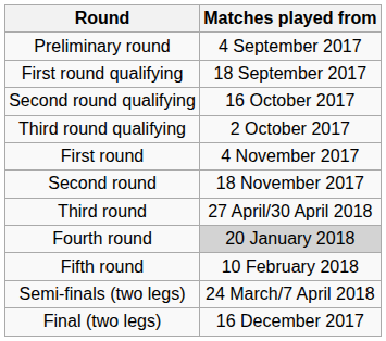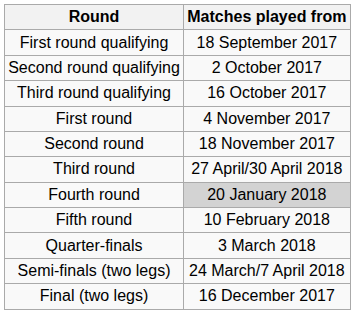 <table class="wikitable">
 <tr>
 <th>Round</th>
 <th>Matches played from</th>
-</tr>
-<tr align=center>
-<td>Preliminary round</td>
-<td>4 September 2017</td>
 </tr>
 <tr align=center>
 <td>First round qualifying</td>
 <td>18 September 2017</td>
 </tr>
 <tr align=center>
 <td>Second round qualifying</td>
-<td>16 October 2017</td>
+<td>2 October 2017</td>
 </tr>
 <tr align=center>
 <td>Third round qualifying</td>
-<td>2 October 2017</td>
+<td>16 October 2017</td>
 </tr>
 <tr align=center>
 <td>First round</td>
 <td>4 November 2017</td>
 </tr>
 <tr align=center>
 <td>Second round</td>
 <td>18 November 2017</td>
 </tr>
 <tr align=center>
 <td>Third round</td>
 <td>27 April/30 April 2018</td>
 </tr>
 <tr align=center>
 <td>Fourth round</td>
 <td style="background: lightgrey;">20 January 2018</td>
 </tr>
 <tr align=center>
 <td>Fifth round</td>
 <td>10 February 2018</td>
 </tr>
 <tr align=center>
+<td>Quarter-finals</td>
+<td>3 March 2018</td>
+</tr>
+<tr align=center>
 <td>Semi-finals (two legs)</td>
 <td>24 March/7 April 2018</td>
 </tr>
 <tr align=center>
 <td>Final (two legs)</td>
 <td>16 December 2017</td>
 </tr>
 </table>
